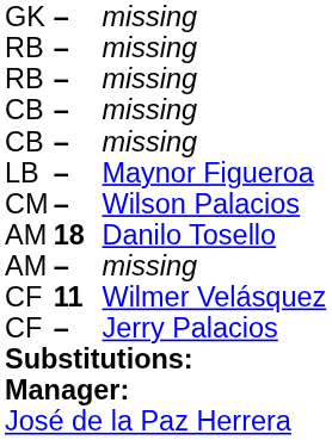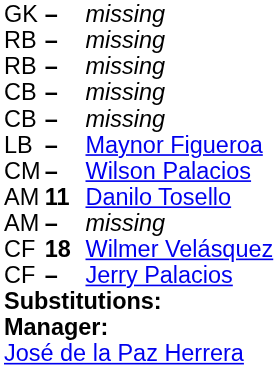 <table style="font-size: 90%" cellspacing="0" cellpadding="0">
 <tr>
 <td colspan=4></td>
 </tr>
 <tr>
 <th width="25"></th>
 <th width="25"></th>
 </tr>
 <tr>
 <td>GK</td>
 <td><strong>–</strong></td>
 <td> <em>missing</em></td>
 </tr>
 <tr>
 <td>RB</td>
 <td><strong>–</strong></td>
 <td> <em>missing</em></td>
 </tr>
 <tr>
 <td>RB</td>
 <td><strong>–</strong></td>
 <td> <em>missing</em></td>
 </tr>
 <tr>
 <td>CB</td>
 <td><strong>–</strong></td>
 <td> <em>missing</em></td>
 </tr>
 <tr>
 <td>CB</td>
 <td><strong>–</strong></td>
 <td> <em>missing</em></td>
 </tr>
 <tr>
 <td>LB</td>
 <td><strong>–</strong></td>
 <td> <a href='#'>Maynor Figueroa</a></td>
 </tr>
 <tr>
 <td>CM</td>
 <td><strong>–</strong></td>
 <td> <a href='#'>Wilson Palacios</a></td>
 </tr>
 <tr>
 <td>AM</td>
-<td><strong>18</strong></td>
+<td><strong>11</strong></td>
 <td> <a href='#'>Danilo Tosello</a></td>
 </tr>
 <tr>
 <td>AM</td>
 <td><strong>–</strong></td>
 <td> <em>missing</em></td>
 </tr>
 <tr>
 <td>CF</td>
-<td><strong>11</strong></td>
+<td><strong>18</strong></td>
 <td> <a href='#'>Wilmer Velásquez</a></td>
 </tr>
 <tr>
 <td>CF</td>
 <td><strong>–</strong></td>
 <td> <a href='#'>Jerry Palacios</a></td>
 </tr>
 <tr>
 <td colspan=3><strong>Substitutions:</strong></td>
 </tr>
 <tr>
 <td colspan=3><strong>Manager:</strong></td>
 </tr>
 <tr>
 <td colspan=3> <a href='#'>José de la Paz Herrera</a></td>
 </tr>
 </table>
